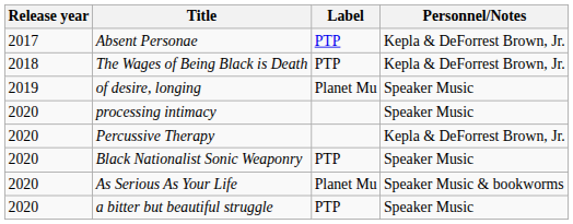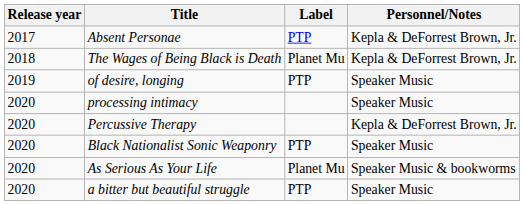 <table class="wikitable sortable">
 <tr>
 <th>Release year</th>
 <th>Title</th>
 <th>Label</th>
 <th>Personnel/Notes</th>
 </tr>
 <tr>
 <td>2017</td>
 <td><em>Absent Personae</em></td>
 <td><a href='#'>PTP</a></td>
 <td>Kepla & DeForrest Brown, Jr.</td>
 </tr>
 <tr>
 <td>2018</td>
 <td><em>The Wages of Being Black is Death</em></td>
-<td>PTP</td>
+<td>Planet Mu</td>
 <td>Kepla & DeForrest Brown, Jr.</td>
 </tr>
 <tr>
 <td>2019</td>
 <td><em>of desire, longing</em></td>
-<td>Planet Mu</td>
+<td>PTP</td>
 <td>Speaker Music</td>
 </tr>
 <tr>
 <td>2020</td>
 <td><em>processing intimacy</em></td>
 <td></td>
 <td>Speaker Music</td>
 </tr>
 <tr>
 <td>2020</td>
 <td><em>Percussive Therapy</em></td>
 <td></td>
 <td>Kepla & DeForrest Brown, Jr.</td>
 </tr>
 <tr>
 <td>2020</td>
 <td><em>Black Nationalist Sonic Weaponry</em></td>
 <td>PTP</td>
 <td>Speaker Music</td>
 </tr>
 <tr>
 <td>2020</td>
 <td><em>As Serious As Your Life</em></td>
 <td>Planet Mu</td>
 <td>Speaker Music & bookworms</td>
 </tr>
 <tr>
 <td>2020</td>
 <td><em>a bitter but beautiful struggle</em></td>
 <td>PTP</td>
 <td>Speaker Music</td>
 </tr>
 </table>
